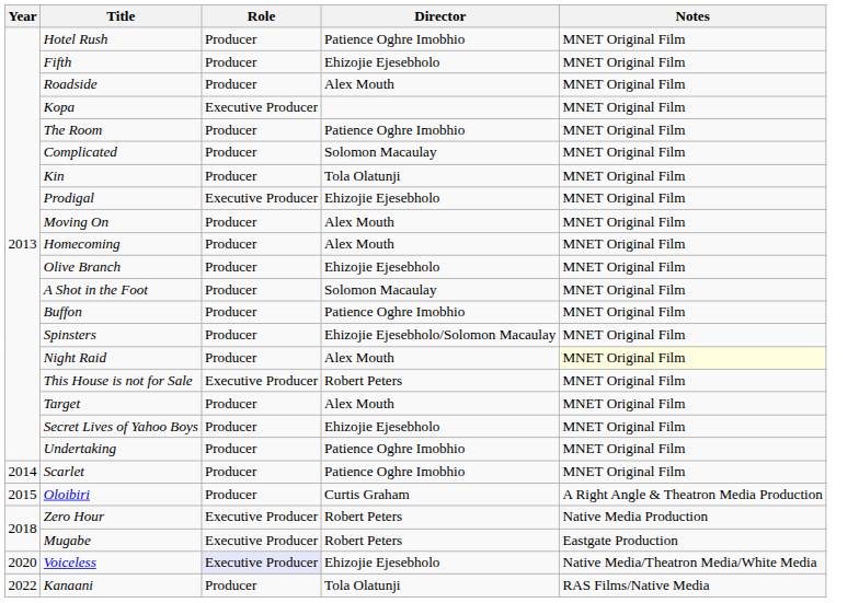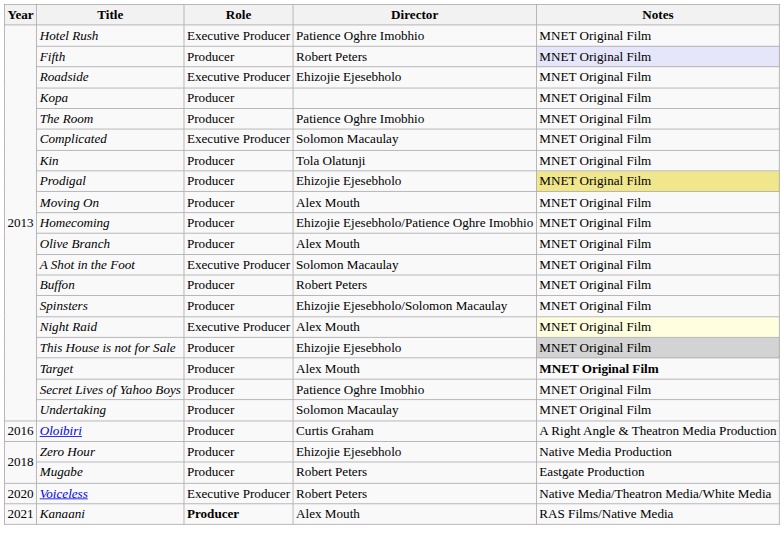 <table class="wikitable">
 <tr>
 <th>Year</th>
 <th>Title</th>
 <th>Role</th>
 <th>Director</th>
 <th>Notes</th>
 </tr>
 <tr>
 <td rowspan="19">2013</td>
 <td><em>Hotel Rush</em></td>
-<td>Producer</td>
+<td>Executive Producer</td>
 <td>Patience Oghre Imobhio</td>
 <td>MNET Original Film</td>
 </tr>
 <tr>
 <td><em>Fifth</em></td>
 <td>Producer</td>
+<td>Robert Peters</td>
+<td style="background: lavender;">MNET Original Film</td>
+</tr>
+<tr>
+<td><em>Roadside</em></td>
+<td>Executive Producer</td>
 <td>Ehizojie Ejesebholo</td>
 <td>MNET Original Film</td>
 </tr>
 <tr>
-<td><em>Roadside</em></td>
+<td><em>Kopa</em></td>
 <td>Producer</td>
-<td>Alex Mouth</td>
-<td>MNET Original Film</td>
-</tr>
-<tr>
-<td><em>Kopa</em></td>
-<td>Executive Producer</td>
 <td></td>
 <td>MNET Original Film</td>
 </tr>
 <tr>
 <td><em>The Room</em></td>
 <td>Producer</td>
 <td>Patience Oghre Imobhio</td>
 <td>MNET Original Film</td>
 </tr>
 <tr>
 <td><em>Complicated</em></td>
-<td>Producer</td>
+<td>Executive Producer</td>
 <td>Solomon Macaulay</td>
 <td>MNET Original Film</td>
 </tr>
 <tr>
 <td><em>Kin</em></td>
 <td>Producer</td>
 <td>Tola Olatunji</td>
 <td>MNET Original Film</td>
 </tr>
 <tr>
 <td><em>Prodigal</em></td>
-<td>Executive Producer</td>
+<td>Producer</td>
 <td>Ehizojie Ejesebholo</td>
-<td>MNET Original Film</td>
+<td style="background: khaki;">MNET Original Film</td>
 </tr>
 <tr>
 <td><em>Moving On</em></td>
 <td>Producer</td>
 <td>Alex Mouth</td>
 <td>MNET Original Film</td>
 </tr>
 <tr>
 <td><em>Homecoming</em></td>
 <td>Producer</td>
-<td>Alex Mouth</td>
+<td>Ehizojie Ejesebholo/Patience Oghre Imobhio</td>
 <td>MNET Original Film</td>
 </tr>
 <tr>
 <td><em>Olive Branch</em></td>
 <td>Producer</td>
-<td>Ehizojie Ejesebholo</td>
+<td>Alex Mouth</td>
 <td>MNET Original Film</td>
 </tr>
 <tr>
 <td><em>A Shot in the Foot</em></td>
-<td>Producer</td>
+<td>Executive Producer</td>
 <td>Solomon Macaulay</td>
 <td>MNET Original Film</td>
 </tr>
 <tr>
 <td><em>Buffon</em></td>
 <td>Producer</td>
-<td>Patience Oghre Imobhio</td>
+<td>Robert Peters</td>
 <td>MNET Original Film</td>
 </tr>
 <tr>
 <td><em>Spinsters</em></td>
 <td>Producer</td>
 <td>Ehizojie Ejesebholo/Solomon Macaulay</td>
 <td>MNET Original Film</td>
 </tr>
 <tr>
 <td><em>Night Raid</em></td>
-<td>Producer</td>
+<td>Executive Producer</td>
 <td>Alex Mouth</td>
 <td style="background: lightyellow;">MNET Original Film</td>
 </tr>
 <tr>
 <td><em>This House is not for Sale</em></td>
-<td>Executive Producer</td>
-<td>Robert Peters</td>
-<td>MNET Original Film</td>
+<td>Producer</td>
+<td>Ehizojie Ejesebholo</td>
+<td style="background: lightgrey;">MNET Original Film</td>
 </tr>
 <tr>
 <td><em>Target</em></td>
 <td>Producer</td>
 <td>Alex Mouth</td>
-<td>MNET Original Film</td>
+<td><strong>MNET Original Film</strong></td>
 </tr>
 <tr>
 <td><em>Secret Lives of Yahoo Boys</em></td>
 <td>Producer</td>
-<td>Ehizojie Ejesebholo</td>
+<td>Patience Oghre Imobhio</td>
 <td>MNET Original Film</td>
 </tr>
 <tr>
 <td><em>Undertaking</em></td>
 <td>Producer</td>
-<td>Patience Oghre Imobhio</td>
+<td>Solomon Macaulay</td>
 <td>MNET Original Film</td>
 </tr>
 <tr>
-<td>2014</td>
-<td><em>Scarlet</em></td>
-<td>Producer</td>
-<td>Patience Oghre Imobhio</td>
-<td>MNET Original Film</td>
-</tr>
-<tr>
-<td>2015</td>
+<td>2016</td>
 <td><em><a href='#'>Oloibiri</a></em></td>
 <td>Producer</td>
 <td>Curtis Graham</td>
 <td>A Right Angle & Theatron Media Production</td>
 </tr>
 <tr>
 <td rowspan="2">2018</td>
 <td><em>Zero Hour</em></td>
-<td>Executive Producer</td>
-<td>Robert Peters</td>
+<td>Producer</td>
+<td>Ehizojie Ejesebholo</td>
 <td>Native Media Production</td>
 </tr>
 <tr>
 <td><em>Mugabe</em></td>
-<td>Executive Producer</td>
+<td>Producer</td>
 <td>Robert Peters</td>
 <td>Eastgate Production</td>
 </tr>
 <tr>
 <td>2020</td>
 <td><em><a href='#'>Voiceless</a></em></td>
-<td style="background: lavender;">Executive Producer</td>
-<td>Ehizojie Ejesebholo</td>
+<td>Executive Producer</td>
+<td>Robert Peters</td>
 <td>Native Media/Theatron Media/White Media</td>
 </tr>
 <tr>
-<td>2022</td>
+<td>2021</td>
 <td><em>Kanaani</em></td>
-<td>Producer</td>
-<td>Tola Olatunji</td>
+<td><strong>Producer</strong></td>
+<td>Alex Mouth</td>
 <td>RAS Films/Native Media</td>
 </tr>
 </table>
